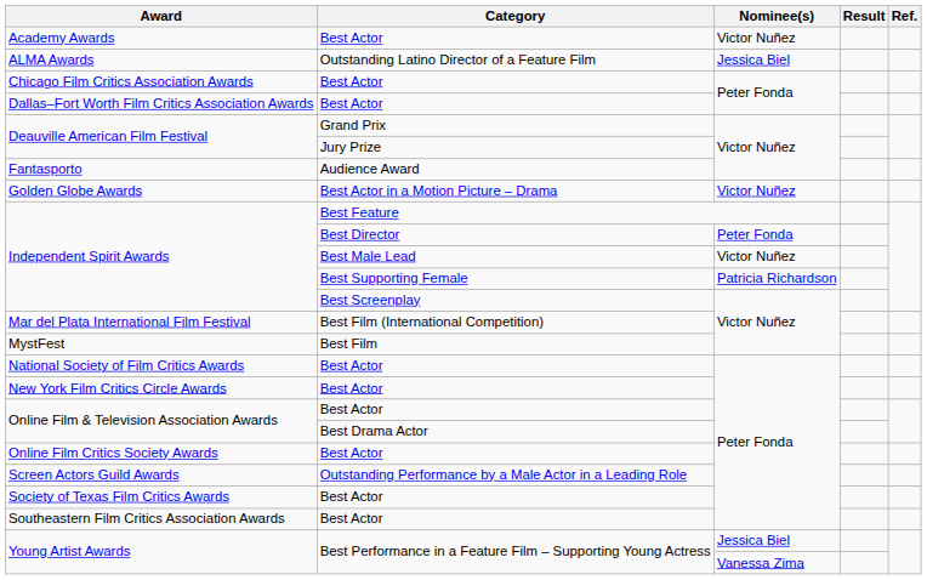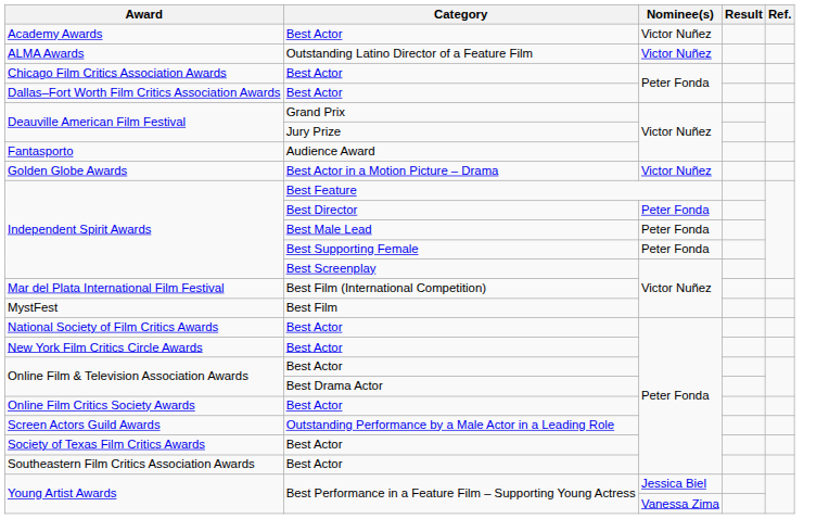 <table class="wikitable plainrowheaders">
 <tr>
 <th>Award</th>
 <th>Category</th>
 <th>Nominee(s)</th>
 <th>Result</th>
 <th>Ref.</th>
 </tr>
 <tr>
 <td><a href='#'>Academy Awards</a></td>
 <td><a href='#'>Best Actor</a></td>
 <td>Victor Nuñez</td>
 <td></td>
 <td align="center"></td>
 </tr>
 <tr>
 <td><a href='#'>ALMA Awards</a></td>
 <td>Outstanding Latino Director of a Feature Film</td>
-<td><a href='#'>Jessica Biel</a></td>
+<td><a href='#'>Victor Nuñez</a></td>
 <td></td>
 <td align="center"></td>
 </tr>
 <tr>
 <td><a href='#'>Chicago Film Critics Association Awards</a></td>
 <td><a href='#'>Best Actor</a></td>
 <td rowspan="2">Peter Fonda</td>
 <td></td>
 <td align="center"></td>
 </tr>
 <tr>
 <td><a href='#'>Dallas–Fort Worth Film Critics Association Awards</a></td>
 <td><a href='#'>Best Actor</a></td>
 <td></td>
 <td align="center"></td>
 </tr>
 <tr>
 <td rowspan="2"><a href='#'>Deauville American Film Festival</a></td>
 <td>Grand Prix</td>
 <td rowspan="3">Victor Nuñez</td>
 <td></td>
 <td align="center" rowspan="2"></td>
 </tr>
 <tr>
 <td>Jury Prize</td>
 <td></td>
 </tr>
 <tr>
 <td><a href='#'>Fantasporto</a></td>
 <td>Audience Award</td>
 <td></td>
 <td align="center"></td>
 </tr>
 <tr>
 <td><a href='#'>Golden Globe Awards</a></td>
 <td><a href='#'>Best Actor in a Motion Picture – Drama</a></td>
 <td><a href='#'>Victor Nuñez</a></td>
 <td></td>
 <td align="center"></td>
 </tr>
 <tr>
 <td rowspan="5"><a href='#'>Independent Spirit Awards</a></td>
 <td colspan="2"><a href='#'>Best Feature</a></td>
 <td></td>
 <td align="center" rowspan="5"></td>
 </tr>
 <tr>
 <td><a href='#'>Best Director</a></td>
 <td><a href='#'>Peter Fonda</a></td>
 <td></td>
 </tr>
 <tr>
 <td><a href='#'>Best Male Lead</a></td>
-<td>Victor Nuñez</td>
+<td>Peter Fonda</td>
 <td></td>
 </tr>
 <tr>
 <td><a href='#'>Best Supporting Female</a></td>
-<td><a href='#'>Patricia Richardson</a></td>
+<td>Peter Fonda</td>
 <td></td>
 </tr>
 <tr>
 <td><a href='#'>Best Screenplay</a></td>
 <td rowspan="3">Victor Nuñez</td>
 <td></td>
 </tr>
 <tr>
 <td><a href='#'>Mar del Plata International Film Festival</a></td>
 <td>Best Film (International Competition)</td>
 <td></td>
 <td align="center"></td>
 </tr>
 <tr>
 <td>MystFest</td>
 <td>Best Film</td>
 <td></td>
 <td align="center"></td>
 </tr>
 <tr>
 <td><a href='#'>National Society of Film Critics Awards</a></td>
 <td><a href='#'>Best Actor</a></td>
 <td rowspan="8">Peter Fonda</td>
 <td></td>
 <td align="center"></td>
 </tr>
 <tr>
 <td><a href='#'>New York Film Critics Circle Awards</a></td>
 <td><a href='#'>Best Actor</a></td>
 <td></td>
 <td align="center"></td>
 </tr>
 <tr>
 <td rowspan="2">Online Film & Television Association Awards</td>
 <td>Best Actor</td>
 <td></td>
 <td align="center" rowspan="2"></td>
 </tr>
 <tr>
 <td>Best Drama Actor</td>
 <td></td>
 </tr>
 <tr>
 <td><a href='#'>Online Film Critics Society Awards</a></td>
 <td><a href='#'>Best Actor</a></td>
 <td></td>
 <td align="center"></td>
 </tr>
 <tr>
 <td><a href='#'>Screen Actors Guild Awards</a></td>
 <td><a href='#'>Outstanding Performance by a Male Actor in a Leading Role</a></td>
 <td></td>
 <td align="center"></td>
 </tr>
 <tr>
 <td><a href='#'>Society of Texas Film Critics Awards</a></td>
 <td>Best Actor</td>
 <td></td>
 <td align="center"></td>
 </tr>
 <tr>
 <td>Southeastern Film Critics Association Awards</td>
 <td>Best Actor</td>
 <td></td>
 <td align="center"></td>
 </tr>
 <tr>
 <td rowspan="2"><a href='#'>Young Artist Awards</a></td>
 <td rowspan="2">Best Performance in a Feature Film – Supporting Young Actress</td>
 <td><a href='#'>Jessica Biel</a></td>
 <td></td>
 <td align="center" rowspan="2"></td>
 </tr>
 <tr>
 <td><a href='#'>Vanessa Zima</a></td>
 <td></td>
 </tr>
 </table>
